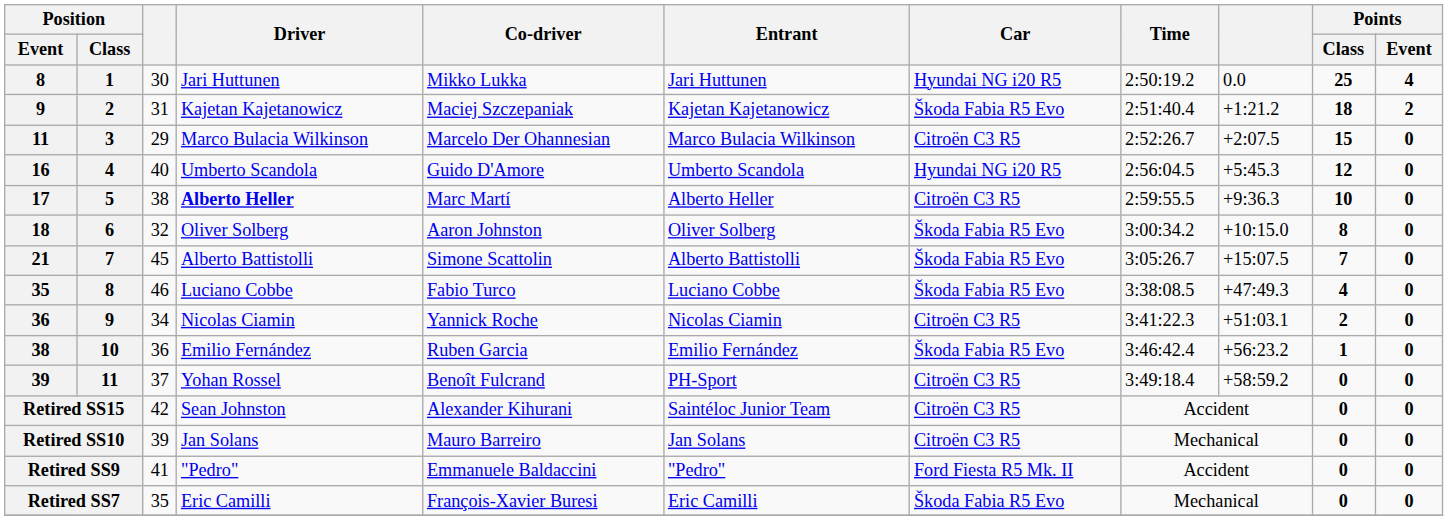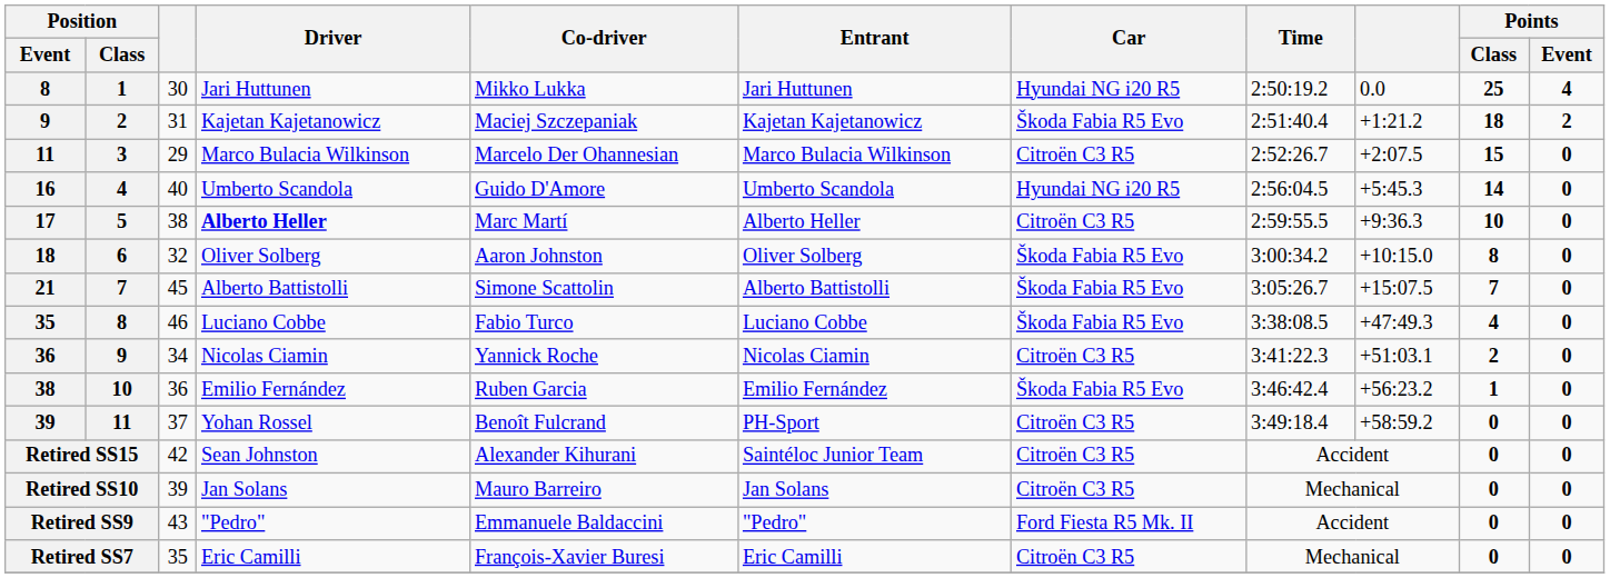 <table class="wikitable" width=85% style="font-size: 85%;">
 <tr>
 <th colspan="2">Position</th>
 <th rowspan="2"></th>
 <th rowspan="2">Driver</th>
 <th rowspan="2">Co-driver</th>
 <th rowspan="2">Entrant</th>
 <th rowspan="2">Car</th>
 <th rowspan="2">Time</th>
 <th rowspan="2"></th>
 <th colspan="2">Points</th>
 </tr>
 <tr>
 <th>Event</th>
 <th>Class</th>
 <th>Class</th>
 <th>Event</th>
 </tr>
 <tr>
 <th>8</th>
 <th>1</th>
 <td align="center">30</td>
 <td><a href='#'>Jari Huttunen</a></td>
 <td><a href='#'>Mikko Lukka</a></td>
 <td><a href='#'>Jari Huttunen</a></td>
 <td><a href='#'>Hyundai NG i20 R5</a></td>
 <td>2:50:19.2</td>
 <td>0.0</td>
 <td align="center"><strong>25</strong></td>
 <td align="center"><strong>4</strong></td>
 </tr>
 <tr>
 <th>9</th>
 <th>2</th>
 <td align="center">31</td>
 <td><a href='#'>Kajetan Kajetanowicz</a></td>
 <td><a href='#'>Maciej Szczepaniak</a></td>
 <td><a href='#'>Kajetan Kajetanowicz</a></td>
 <td><a href='#'>Škoda Fabia R5 Evo</a></td>
 <td>2:51:40.4</td>
 <td>+1:21.2</td>
 <td align="center"><strong>18</strong></td>
 <td align="center"><strong>2</strong></td>
 </tr>
 <tr>
 <th>11</th>
 <th>3</th>
 <td align="center">29</td>
 <td><a href='#'>Marco Bulacia Wilkinson</a></td>
 <td><a href='#'>Marcelo Der Ohannesian</a></td>
 <td><a href='#'>Marco Bulacia Wilkinson</a></td>
 <td><a href='#'>Citroën C3 R5</a></td>
 <td>2:52:26.7</td>
 <td>+2:07.5</td>
 <td align="center"><strong>15</strong></td>
 <td align="center"><strong>0</strong></td>
 </tr>
 <tr>
 <th>16</th>
 <th>4</th>
 <td align="center">40</td>
 <td><a href='#'>Umberto Scandola</a></td>
 <td><a href='#'>Guido D'Amore</a></td>
 <td><a href='#'>Umberto Scandola</a></td>
 <td><a href='#'>Hyundai NG i20 R5</a></td>
 <td>2:56:04.5</td>
 <td>+5:45.3</td>
-<td align="center"><strong>12</strong></td>
+<td align="center"><strong>14</strong></td>
 <td align="center"><strong>0</strong></td>
 </tr>
 <tr>
 <th>17</th>
 <th>5</th>
 <td align="center">38</td>
 <td><strong><a href='#'>Alberto Heller</a></strong></td>
 <td><a href='#'>Marc Martí</a></td>
 <td><a href='#'>Alberto Heller</a></td>
 <td><a href='#'>Citroën C3 R5</a></td>
 <td>2:59:55.5</td>
 <td>+9:36.3</td>
 <td align="center"><strong>10</strong></td>
 <td align="center"><strong>0</strong></td>
 </tr>
 <tr>
 <th>18</th>
 <th>6</th>
 <td align="center">32</td>
 <td><a href='#'>Oliver Solberg</a></td>
 <td><a href='#'>Aaron Johnston</a></td>
 <td><a href='#'>Oliver Solberg</a></td>
 <td><a href='#'>Škoda Fabia R5 Evo</a></td>
 <td>3:00:34.2</td>
 <td>+10:15.0</td>
 <td align="center"><strong>8</strong></td>
 <td align="center"><strong>0</strong></td>
 </tr>
 <tr>
 <th>21</th>
 <th>7</th>
 <td align="center">45</td>
 <td><a href='#'>Alberto Battistolli</a></td>
 <td><a href='#'>Simone Scattolin</a></td>
 <td><a href='#'>Alberto Battistolli</a></td>
 <td><a href='#'>Škoda Fabia R5 Evo</a></td>
 <td>3:05:26.7</td>
 <td>+15:07.5</td>
 <td align="center"><strong>7</strong></td>
 <td align="center"><strong>0</strong></td>
 </tr>
 <tr>
 <th>35</th>
 <th>8</th>
 <td align="center">46</td>
 <td><a href='#'>Luciano Cobbe</a></td>
 <td><a href='#'>Fabio Turco</a></td>
 <td><a href='#'>Luciano Cobbe</a></td>
 <td><a href='#'>Škoda Fabia R5 Evo</a></td>
 <td>3:38:08.5</td>
 <td>+47:49.3</td>
 <td align="center"><strong>4</strong></td>
 <td align="center"><strong>0</strong></td>
 </tr>
 <tr>
 <th>36</th>
 <th>9</th>
 <td align="center">34</td>
 <td><a href='#'>Nicolas Ciamin</a></td>
 <td><a href='#'>Yannick Roche</a></td>
 <td><a href='#'>Nicolas Ciamin</a></td>
 <td><a href='#'>Citroën C3 R5</a></td>
 <td>3:41:22.3</td>
 <td>+51:03.1</td>
 <td align="center"><strong>2</strong></td>
 <td align="center"><strong>0</strong></td>
 </tr>
 <tr>
 <th>38</th>
 <th>10</th>
 <td align="center">36</td>
 <td><a href='#'>Emilio Fernández</a></td>
 <td><a href='#'>Ruben Garcia</a></td>
 <td><a href='#'>Emilio Fernández</a></td>
 <td><a href='#'>Škoda Fabia R5 Evo</a></td>
 <td>3:46:42.4</td>
 <td>+56:23.2</td>
 <td align="center"><strong>1</strong></td>
 <td align="center"><strong>0</strong></td>
 </tr>
 <tr>
 <th>39</th>
 <th>11</th>
 <td align="center">37</td>
 <td><a href='#'>Yohan Rossel</a></td>
 <td><a href='#'>Benoît Fulcrand</a></td>
 <td><a href='#'>PH-Sport</a></td>
 <td><a href='#'>Citroën C3 R5</a></td>
 <td>3:49:18.4</td>
 <td>+58:59.2</td>
 <td align="center"><strong>0</strong></td>
 <td align="center"><strong>0</strong></td>
 </tr>
 <tr>
 <th colspan="2" nowrap>Retired SS15</th>
 <td align="center">42</td>
 <td><a href='#'>Sean Johnston</a></td>
 <td><a href='#'>Alexander Kihurani</a></td>
 <td><a href='#'>Saintéloc Junior Team</a></td>
 <td><a href='#'>Citroën C3 R5</a></td>
 <td align="center" colspan="2">Accident</td>
 <td align="center"><strong>0</strong></td>
 <td align="center"><strong>0</strong></td>
 </tr>
 <tr>
 <th colspan="2" nowrap>Retired SS10</th>
 <td align="center">39</td>
 <td><a href='#'>Jan Solans</a></td>
 <td><a href='#'>Mauro Barreiro</a></td>
 <td><a href='#'>Jan Solans</a></td>
 <td><a href='#'>Citroën C3 R5</a></td>
 <td align="center" colspan="2">Mechanical</td>
 <td align="center"><strong>0</strong></td>
 <td align="center"><strong>0</strong></td>
 </tr>
 <tr>
 <th colspan="2" nowrap>Retired SS9</th>
-<td align="center">41</td>
+<td align="center">43</td>
 <td><a href='#'>"Pedro"</a></td>
 <td><a href='#'>Emmanuele Baldaccini</a></td>
 <td><a href='#'>"Pedro"</a></td>
 <td><a href='#'>Ford Fiesta R5 Mk. II</a></td>
 <td align="center" colspan="2">Accident</td>
 <td align="center"><strong>0</strong></td>
 <td align="center"><strong>0</strong></td>
 </tr>
 <tr>
 <th colspan="2" nowrap>Retired SS7</th>
 <td align="center">35</td>
 <td><a href='#'>Eric Camilli</a></td>
 <td><a href='#'>François-Xavier Buresi</a></td>
 <td><a href='#'>Eric Camilli</a></td>
-<td><a href='#'>Škoda Fabia R5 Evo</a></td>
+<td><a href='#'>Citroën C3 R5</a></td>
 <td align="center" colspan="2">Mechanical</td>
 <td align="center"><strong>0</strong></td>
 <td align="center"><strong>0</strong></td>
 </tr>
 <tr>
 </tr>
 </table>
